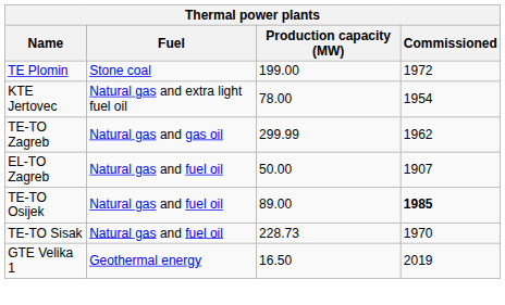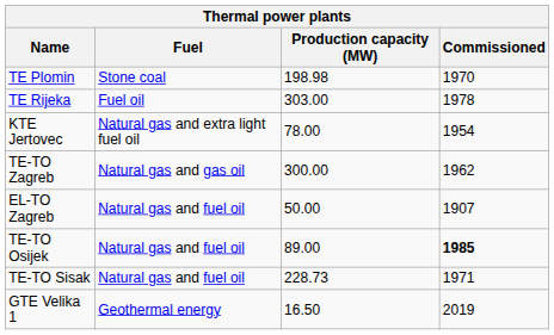 <table class="wikitable">
 <tr>
 <th colspan="4" style="text-align:center;">Thermal power plants</th>
 </tr>
 <tr style="text-align:center;">
 <th>Name</th>
 <th>Fuel</th>
 <th>Production capacity (MW)</th>
 <th>Commissioned</th>
 </tr>
 <tr>
 <td><a href='#'>TE Plomin</a></td>
 <td><a href='#'>Stone coal</a></td>
-<td>199.00</td>
-<td>1972</td>
+<td>198.98</td>
+<td>1970</td>
+</tr>
+<tr>
+<td><a href='#'>TE Rijeka</a></td>
+<td><a href='#'>Fuel oil</a></td>
+<td>303.00</td>
+<td>1978</td>
 </tr>
 <tr>
 <td>KTE Jertovec</td>
 <td><a href='#'>Natural gas</a> and extra light fuel oil</td>
 <td>78.00</td>
 <td>1954</td>
 </tr>
 <tr>
 <td>TE-TO Zagreb</td>
 <td><a href='#'>Natural gas</a> and <a href='#'>gas oil</a></td>
-<td>299.99</td>
+<td>300.00</td>
 <td>1962</td>
 </tr>
 <tr>
 <td>EL-TO Zagreb</td>
 <td><a href='#'>Natural gas</a> and <a href='#'>fuel oil</a></td>
 <td>50.00</td>
 <td>1907</td>
 </tr>
 <tr>
 <td>TE-TO Osijek</td>
 <td><a href='#'>Natural gas</a> and <a href='#'>fuel oil</a></td>
 <td>89.00</td>
 <td><strong>1985</strong></td>
 </tr>
 <tr>
 <td>TE-TO Sisak</td>
 <td><a href='#'>Natural gas</a> and <a href='#'>fuel oil</a></td>
 <td>228.73</td>
-<td>1970</td>
+<td>1971</td>
 </tr>
 <tr>
 <td>GTE Velika 1</td>
 <td><a href='#'>Geothermal energy</a></td>
 <td>16.50</td>
 <td>2019</td>
 </tr>
 </table>
